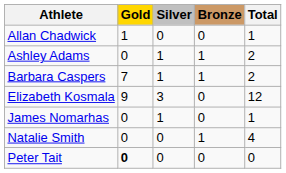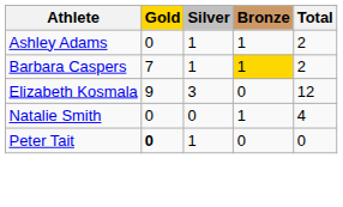 <table class="wikitable sortable" style="font-size:90%">
 <tr>
 <th>Athlete</th>
 <td align=center bgcolor="gold"><strong>Gold</strong></td>
 <td align=center bgcolor="silver"><strong>Silver</strong></td>
 <td align=center bgcolor="CC9966"><strong>Bronze</strong></td>
 <th>Total</th>
-</tr>
-<tr>
-<td><a href='#'>Allan Chadwick</a></td>
-<td>1</td>
-<td>0</td>
-<td>0</td>
-<td>1</td>
 </tr>
 <tr>
 <td><a href='#'>Ashley Adams</a></td>
 <td>0</td>
 <td>1</td>
 <td>1</td>
 <td>2</td>
 </tr>
 <tr>
 <td><a href='#'>Barbara Caspers</a></td>
 <td>7</td>
 <td>1</td>
-<td>1</td>
+<td style="background: gold;">1</td>
 <td>2</td>
 </tr>
 <tr>
 <td><a href='#'>Elizabeth Kosmala</a></td>
 <td>9</td>
 <td>3</td>
 <td>0</td>
 <td>12</td>
-</tr>
-<tr>
-<td><a href='#'>James Nomarhas</a></td>
-<td>0</td>
-<td>1</td>
-<td>0</td>
-<td>1</td>
 </tr>
 <tr>
 <td><a href='#'>Natalie Smith</a></td>
 <td>0</td>
 <td>0</td>
 <td>1</td>
 <td>4</td>
 </tr>
 <tr>
 <td><a href='#'>Peter Tait</a></td>
 <td><strong>0</strong></td>
-<td>0</td>
+<td>1</td>
 <td>0</td>
 <td>0</td>
 </tr>
 </table>
